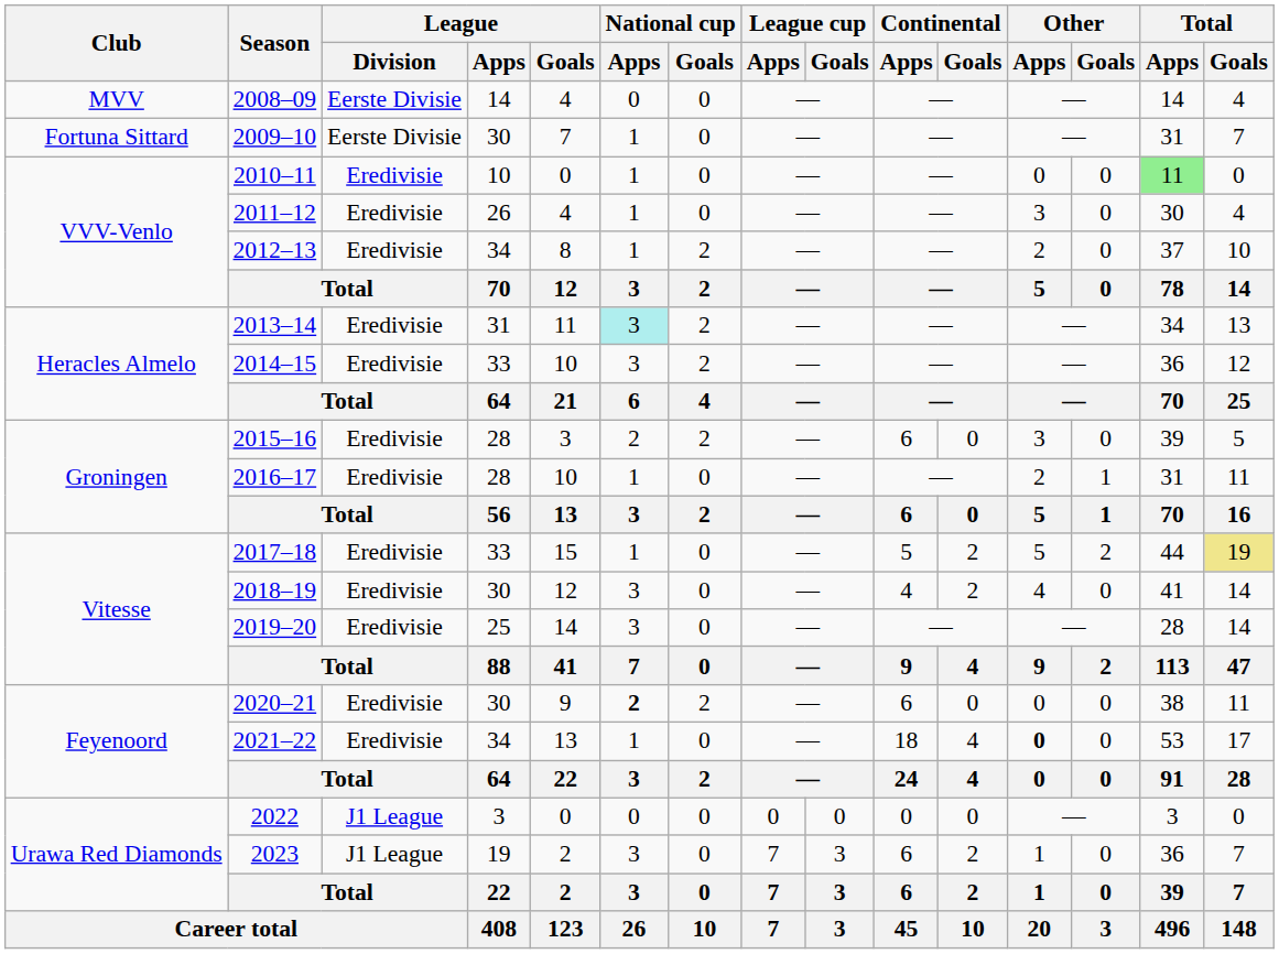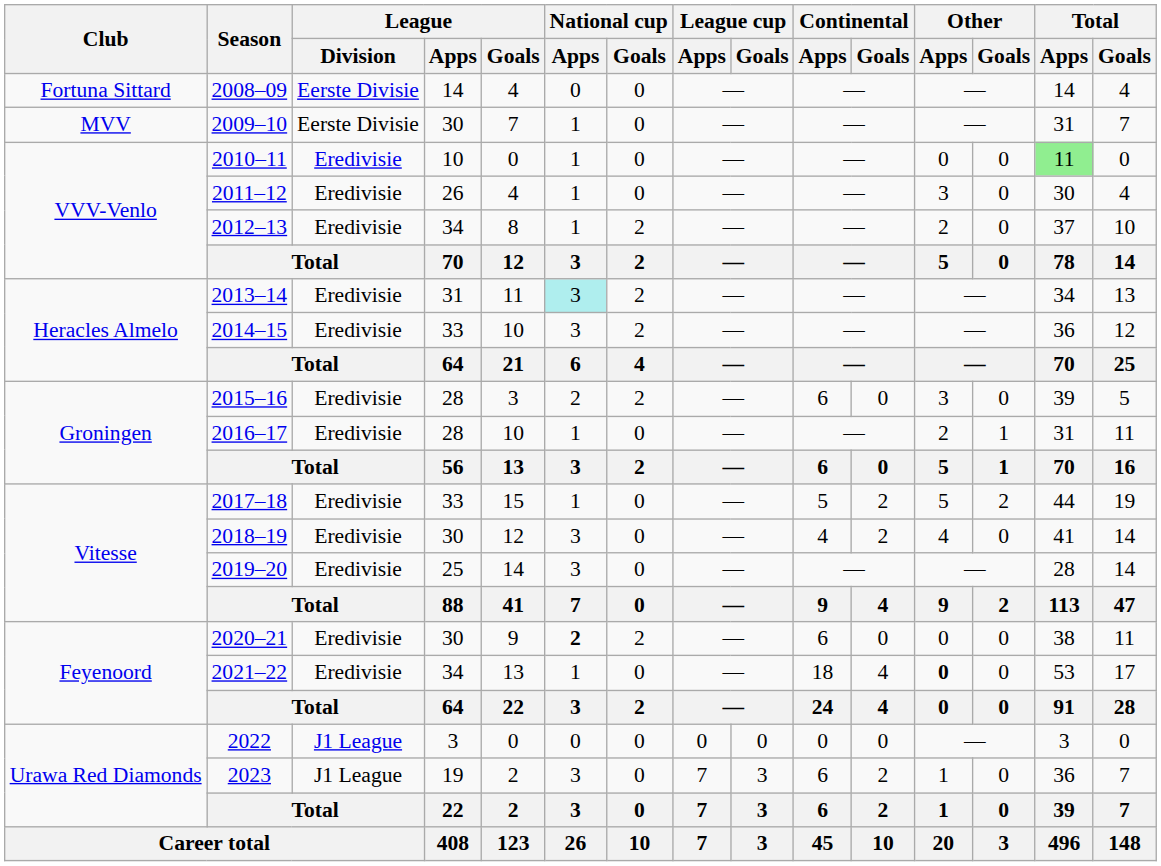 <table class="wikitable" style="text-align:center">
 <tr>
 <th rowspan="2">Club</th>
 <th rowspan="2">Season</th>
 <th colspan="3">League</th>
 <th colspan="2">National cup</th>
 <th colspan="2">League cup</th>
 <th colspan="2">Continental</th>
 <th colspan="2">Other</th>
 <th colspan="2">Total</th>
 </tr>
 <tr>
 <th>Division</th>
 <th>Apps</th>
 <th>Goals</th>
 <th>Apps</th>
 <th>Goals</th>
 <th>Apps</th>
 <th>Goals</th>
 <th>Apps</th>
 <th>Goals</th>
 <th>Apps</th>
 <th>Goals</th>
 <th>Apps</th>
 <th>Goals</th>
 </tr>
 <tr>
-<td><a href='#'>MVV</a></td>
+<td><a href='#'>Fortuna Sittard</a></td>
 <td><a href='#'>2008–09</a></td>
 <td><a href='#'>Eerste Divisie</a></td>
 <td>14</td>
 <td>4</td>
 <td>0</td>
 <td>0</td>
 <td colspan="2">—</td>
 <td colspan="2">—</td>
 <td colspan="2">—</td>
 <td>14</td>
 <td>4</td>
 </tr>
 <tr>
-<td><a href='#'>Fortuna Sittard</a></td>
+<td><a href='#'>MVV</a></td>
 <td><a href='#'>2009–10</a></td>
 <td>Eerste Divisie</td>
 <td>30</td>
 <td>7</td>
 <td>1</td>
 <td>0</td>
 <td colspan="2">—</td>
 <td colspan="2">—</td>
 <td colspan="2">—</td>
 <td>31</td>
 <td>7</td>
 </tr>
 <tr>
 <td rowspan="4"><a href='#'>VVV-Venlo</a></td>
 <td><a href='#'>2010–11</a></td>
 <td><a href='#'>Eredivisie</a></td>
 <td>10</td>
 <td>0</td>
 <td>1</td>
 <td>0</td>
 <td colspan="2">—</td>
 <td colspan="2">—</td>
 <td>0</td>
 <td>0</td>
 <td style="background: lightgreen;">11</td>
 <td>0</td>
 </tr>
 <tr>
 <td><a href='#'>2011–12</a></td>
 <td>Eredivisie</td>
 <td>26</td>
 <td>4</td>
 <td>1</td>
 <td>0</td>
 <td colspan="2">—</td>
 <td colspan="2">—</td>
 <td>3</td>
 <td>0</td>
 <td>30</td>
 <td>4</td>
 </tr>
 <tr>
 <td><a href='#'>2012–13</a></td>
 <td>Eredivisie</td>
 <td>34</td>
 <td>8</td>
 <td>1</td>
 <td>2</td>
 <td colspan="2">—</td>
 <td colspan="2">—</td>
 <td>2</td>
 <td>0</td>
 <td>37</td>
 <td>10</td>
 </tr>
 <tr>
 <th colspan="2">Total</th>
 <th>70</th>
 <th>12</th>
 <th>3</th>
 <th>2</th>
 <th colspan="2">—</th>
 <th colspan="2">—</th>
 <th>5</th>
 <th>0</th>
 <th>78</th>
 <th>14</th>
 </tr>
 <tr>
 <td rowspan="3"><a href='#'>Heracles Almelo</a></td>
 <td><a href='#'>2013–14</a></td>
 <td>Eredivisie</td>
 <td>31</td>
 <td>11</td>
 <td style="background: paleturquoise;">3</td>
 <td>2</td>
 <td colspan="2">—</td>
 <td colspan="2">—</td>
 <td colspan="2">—</td>
 <td>34</td>
 <td>13</td>
 </tr>
 <tr>
 <td><a href='#'>2014–15</a></td>
 <td>Eredivisie</td>
 <td>33</td>
 <td>10</td>
 <td>3</td>
 <td>2</td>
 <td colspan="2">—</td>
 <td colspan="2">—</td>
 <td colspan="2">—</td>
 <td>36</td>
 <td>12</td>
 </tr>
 <tr>
 <th colspan="2">Total</th>
 <th>64</th>
 <th>21</th>
 <th>6</th>
 <th>4</th>
 <th colspan="2">—</th>
 <th colspan="2">—</th>
 <th colspan="2">—</th>
 <th>70</th>
 <th>25</th>
 </tr>
 <tr>
 <td rowspan="3"><a href='#'>Groningen</a></td>
 <td><a href='#'>2015–16</a></td>
 <td>Eredivisie</td>
 <td>28</td>
 <td>3</td>
 <td>2</td>
 <td>2</td>
 <td colspan="2">—</td>
 <td>6</td>
 <td>0</td>
 <td>3</td>
 <td>0</td>
 <td>39</td>
 <td>5</td>
 </tr>
 <tr>
 <td><a href='#'>2016–17</a></td>
 <td>Eredivisie</td>
 <td>28</td>
 <td>10</td>
 <td>1</td>
 <td>0</td>
 <td colspan="2">—</td>
 <td colspan="2">—</td>
 <td>2</td>
 <td>1</td>
 <td>31</td>
 <td>11</td>
 </tr>
 <tr>
 <th colspan="2">Total</th>
 <th>56</th>
 <th>13</th>
 <th>3</th>
 <th>2</th>
 <th colspan="2">—</th>
 <th>6</th>
 <th>0</th>
 <th>5</th>
 <th>1</th>
 <th>70</th>
 <th>16</th>
 </tr>
 <tr>
 <td rowspan="4"><a href='#'>Vitesse</a></td>
 <td><a href='#'>2017–18</a></td>
 <td>Eredivisie</td>
 <td>33</td>
 <td>15</td>
 <td>1</td>
 <td>0</td>
 <td colspan="2">—</td>
 <td>5</td>
 <td>2</td>
 <td>5</td>
 <td>2</td>
 <td>44</td>
-<td style="background: khaki;">19</td>
+<td>19</td>
 </tr>
 <tr>
 <td><a href='#'>2018–19</a></td>
 <td>Eredivisie</td>
 <td>30</td>
 <td>12</td>
 <td>3</td>
 <td>0</td>
 <td colspan="2">—</td>
 <td>4</td>
 <td>2</td>
 <td>4</td>
 <td>0</td>
 <td>41</td>
 <td>14</td>
 </tr>
 <tr>
 <td><a href='#'>2019–20</a></td>
 <td>Eredivisie</td>
 <td>25</td>
 <td>14</td>
 <td>3</td>
 <td>0</td>
 <td colspan="2">—</td>
 <td colspan="2">—</td>
 <td colspan="2">—</td>
 <td>28</td>
 <td>14</td>
 </tr>
 <tr>
 <th colspan="2">Total</th>
 <th>88</th>
 <th>41</th>
 <th>7</th>
 <th>0</th>
 <th colspan="2">—</th>
 <th>9</th>
 <th>4</th>
 <th>9</th>
 <th>2</th>
 <th>113</th>
 <th>47</th>
 </tr>
 <tr>
 <td rowspan="3"><a href='#'>Feyenoord</a></td>
 <td><a href='#'>2020–21</a></td>
 <td>Eredivisie</td>
 <td>30</td>
 <td>9</td>
 <td><strong>2</strong></td>
 <td>2</td>
 <td colspan="2">—</td>
 <td>6</td>
 <td>0</td>
 <td>0</td>
 <td>0</td>
 <td>38</td>
 <td>11</td>
 </tr>
 <tr>
 <td><a href='#'>2021–22</a></td>
 <td>Eredivisie</td>
 <td>34</td>
 <td>13</td>
 <td>1</td>
 <td>0</td>
 <td colspan="2">—</td>
 <td>18</td>
 <td>4</td>
 <td><strong>0</strong></td>
 <td>0</td>
 <td>53</td>
 <td>17</td>
 </tr>
 <tr>
 <th colspan="2">Total</th>
 <th>64</th>
 <th>22</th>
 <th>3</th>
 <th>2</th>
 <th colspan="2">—</th>
 <th>24</th>
 <th>4</th>
 <th>0</th>
 <th>0</th>
 <th>91</th>
 <th>28</th>
 </tr>
 <tr>
 <td rowspan="3"><a href='#'>Urawa Red Diamonds</a></td>
 <td><a href='#'>2022</a></td>
 <td><a href='#'>J1 League</a></td>
 <td>3</td>
 <td>0</td>
 <td>0</td>
 <td>0</td>
 <td>0</td>
 <td>0</td>
 <td>0</td>
 <td>0</td>
 <td colspan="2">—</td>
 <td>3</td>
 <td>0</td>
 </tr>
 <tr>
 <td><a href='#'>2023</a></td>
 <td>J1 League</td>
 <td>19</td>
 <td>2</td>
 <td>3</td>
 <td>0</td>
 <td>7</td>
 <td>3</td>
 <td>6</td>
 <td>2</td>
 <td>1</td>
 <td>0</td>
 <td>36</td>
 <td>7</td>
 </tr>
 <tr>
 <th colspan="2">Total</th>
 <th>22</th>
 <th>2</th>
 <th>3</th>
 <th>0</th>
 <th>7</th>
 <th>3</th>
 <th>6</th>
 <th>2</th>
 <th>1</th>
 <th>0</th>
 <th>39</th>
 <th>7</th>
 </tr>
 <tr>
 <th colspan="3">Career total</th>
 <th>408</th>
 <th>123</th>
 <th>26</th>
 <th>10</th>
 <th>7</th>
 <th>3</th>
 <th>45</th>
 <th>10</th>
 <th>20</th>
 <th>3</th>
 <th>496</th>
 <th>148</th>
 </tr>
 </table>
